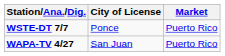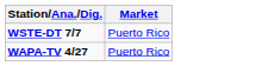 <table class="wikitable">
 <tr>
 <th>Station/<a href='#'>Ana.</a>/<a href='#'>Dig.</a></th>
-<th>City of License</th>
 <th><a href='#'>Market</a></th>
 </tr>
 <tr>
 <td><strong><a href='#'>WSTE-DT</a> 7/7</strong></td>
-<td><a href='#'>Ponce</a></td>
 <td><a href='#'>Puerto Rico</a></td>
 </tr>
 <tr>
 <td><strong><a href='#'>WAPA-TV</a> 4/27</strong></td>
-<td><a href='#'>San Juan</a></td>
 <td><a href='#'>Puerto Rico</a></td>
 </tr>
 </table>
